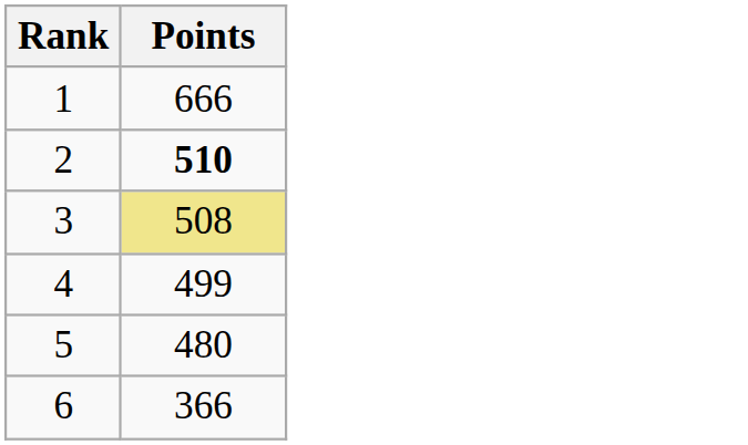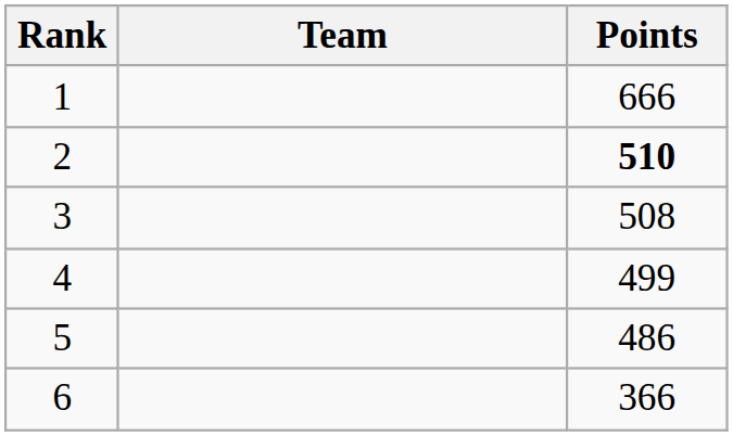 <table class="wikitable" style="text-align:center;">
 <tr>
 <th width=40>Rank</th>
+<th width=180>Team</th>
 <th width=60>Points</th>
 </tr>
 <tr>
 <td>1</td>
+<td align=left></td>
 <td>666</td>
 </tr>
 <tr>
 <td>2</td>
+<td align=left></td>
 <td><strong>510</strong></td>
 </tr>
 <tr>
 <td>3</td>
-<td style="background: khaki;">508</td>
+<td align=left></td>
+<td>508</td>
 </tr>
 <tr>
 <td>4</td>
+<td align=left></td>
 <td>499</td>
 </tr>
 <tr>
 <td>5</td>
-<td>480</td>
+<td align=left></td>
+<td>486</td>
 </tr>
 <tr>
 <td>6</td>
+<td align=left></td>
 <td>366</td>
 </tr>
 </table>
